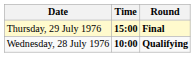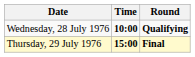 <table class="wikitable">
 <tr>
 <th>Date</th>
 <th>Time</th>
 <th>Round</th>
 </tr>
+<tr>
+<td>Wednesday, 28 July 1976</td>
+<td><strong>10:00</strong></td>
+<td><strong>Qualifying</strong></td>
+</tr>
 <tr style=background:lemonchiffon>
 <td>Thursday, 29 July 1976</td>
 <td><strong>15:00</strong></td>
 <td><strong>Final</strong></td>
 </tr>
-<tr>
-<td>Wednesday, 28 July 1976</td>
-<td><strong>10:00</strong></td>
-<td><strong>Qualifying</strong></td>
-</tr>
 </table>
